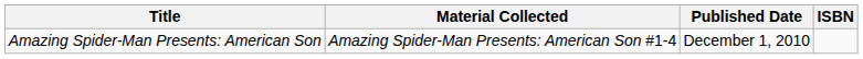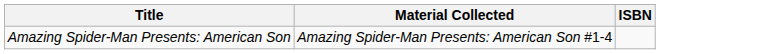 <table class="wikitable">
 <tr>
 <th>Title</th>
 <th>Material Collected</th>
-<th>Published Date</th>
 <th>ISBN</th>
 </tr>
 <tr>
 <td><em>Amazing Spider-Man Presents: American Son</em></td>
 <td><em>Amazing Spider-Man Presents: American Son</em> #1-4</td>
-<td>December 1, 2010</td>
 <td></td>
 </tr>
 </table>
